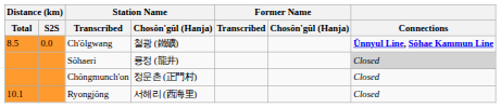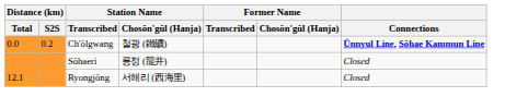 <table class="wikitable" style="font-size:90%;">
 <tr>
 <th colspan="2">Distance (km)</th>
 <th colspan="2">Station Name</th>
 <th colspan="2">Former Name</th>
 <th></th>
 </tr>
 <tr>
 <th>Total</th>
 <th>S2S</th>
 <th>Transcribed</th>
 <th>Chosŏn'gŭl (Hanja)</th>
 <th>Transcribed</th>
 <th>Chosŏn'gŭl (Hanja)</th>
 <th>Connections</th>
 </tr>
 <tr>
-<td bgcolor=#FE9A2E>8.5</td>
 <td bgcolor=#FE9A2E>0.0</td>
+<td bgcolor=#FE9A2E>0.2</td>
 <td>Ch'ŏlgwang</td>
 <td>철광 (鐵礦)</td>
 <td></td>
 <td></td>
 <td><strong><a href='#'>Ŭnnyul Line</a>, <a href='#'>Sŏhae Kammun Line</a></strong></td>
 </tr>
 <tr>
 <td bgcolor=#FE9A2E></td>
 <td bgcolor=#FE9A2E></td>
 <td>Sŏhaeri</td>
 <td>룡정 (龍井)</td>
 <td></td>
 <td></td>
-<td style="background: lightgrey;"><em>Closed</em></td>
-</tr>
-<tr>
-<td bgcolor=#FE9A2E></td>
-<td bgcolor=#FE9A2E></td>
-<td>Chŏngmunch'on</td>
-<td>정문촌 (正門村)</td>
-<td></td>
-<td></td>
 <td><em>Closed</em></td>
 </tr>
 <tr>
-<td bgcolor=#FE9A2E>10.1</td>
+<td bgcolor=#FE9A2E>12.1</td>
 <td bgcolor=#FE9A2E></td>
 <td>Ryongjŏng</td>
 <td>서해리 (西海里)</td>
 <td></td>
 <td></td>
 <td><em>Closed</em></td>
 </tr>
 </table>
